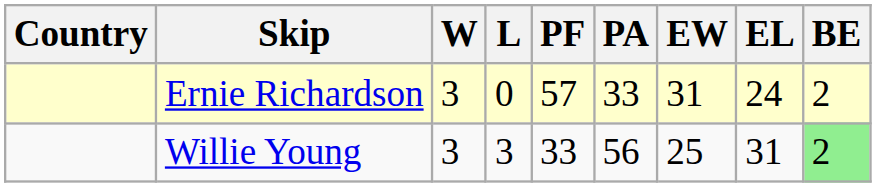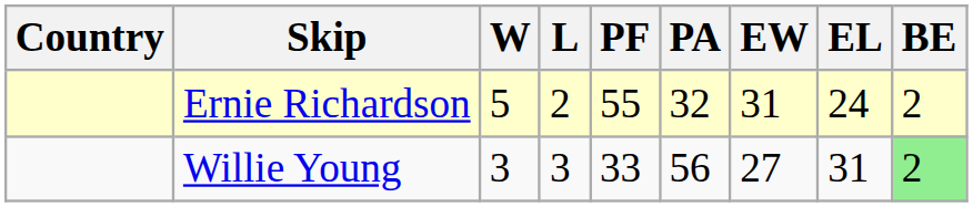 <table class="wikitable">
 <tr>
 <th>Country</th>
 <th>Skip</th>
 <th width=12>W</th>
 <th width=12>L</th>
 <th width=12>PF</th>
 <th width=12>PA</th>
 <th width=12>EW</th>
 <th width=12>EL</th>
 <th width=12>BE</th>
 </tr>
 <tr bgcolor=#ffffcc>
 <td></td>
 <td><a href='#'>Ernie Richardson</a></td>
-<td>3</td>
-<td>0</td>
-<td>57</td>
-<td>33</td>
+<td>5</td>
+<td>2</td>
+<td>55</td>
+<td>32</td>
 <td>31</td>
 <td>24</td>
 <td>2</td>
 </tr>
 <tr>
 <td></td>
 <td><a href='#'>Willie Young</a></td>
 <td>3</td>
 <td>3</td>
 <td>33</td>
 <td>56</td>
-<td>25</td>
+<td>27</td>
 <td>31</td>
 <td style="background: lightgreen;">2</td>
 </tr>
 </table>
